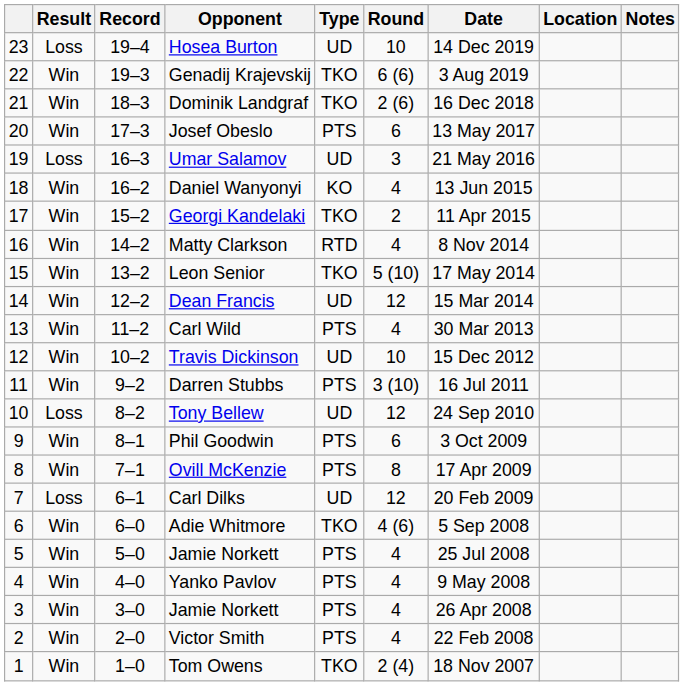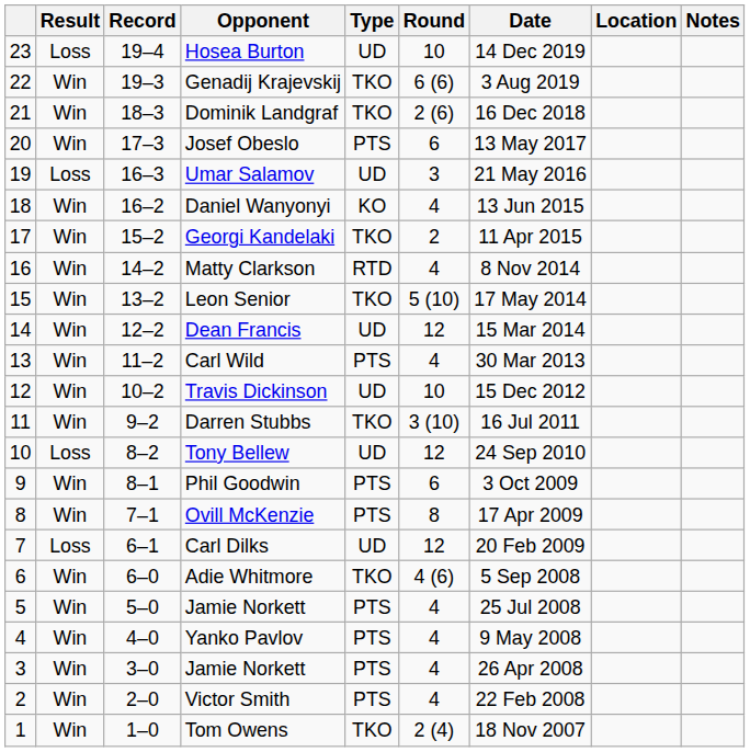 <table class="wikitable" style="text-align:center; font-size:95%">
 <tr>
 <th></th>
 <th>Result</th>
 <th>Record</th>
 <th>Opponent</th>
 <th>Type</th>
 <th>Round</th>
 <th>Date</th>
 <th>Location</th>
 <th>Notes</th>
 </tr>
 <tr>
 <td>23</td>
 <td>Loss</td>
 <td>19–4</td>
 <td style="text-align:left;"><a href='#'>Hosea Burton</a></td>
 <td>UD</td>
 <td>10</td>
 <td>14 Dec 2019</td>
 <td style="text-align:left;"></td>
 <td style="text-align:left;"></td>
 </tr>
 <tr>
 <td>22</td>
 <td>Win</td>
 <td>19–3</td>
 <td style="text-align:left;">Genadij Krajevskij</td>
 <td>TKO</td>
 <td>6 (6)</td>
 <td>3 Aug 2019</td>
 <td style="text-align:left;"></td>
 <td></td>
 </tr>
 <tr>
 <td>21</td>
 <td>Win</td>
 <td>18–3</td>
 <td style="text-align:left;">Dominik Landgraf</td>
 <td>TKO</td>
 <td>2 (6)</td>
 <td>16 Dec 2018</td>
 <td style="text-align:left;"></td>
 <td></td>
 </tr>
 <tr>
 <td>20</td>
 <td>Win</td>
 <td>17–3</td>
 <td style="text-align:left;">Josef Obeslo</td>
 <td>PTS</td>
 <td>6</td>
 <td>13 May 2017</td>
 <td style="text-align:left;"></td>
 <td></td>
 </tr>
 <tr>
 <td>19</td>
 <td>Loss</td>
 <td>16–3</td>
 <td style="text-align:left;"><a href='#'>Umar Salamov</a></td>
 <td>UD</td>
 <td>3</td>
 <td>21 May 2016</td>
 <td style="text-align:left;"></td>
 <td style="text-align:left;"></td>
 </tr>
 <tr>
 <td>18</td>
 <td>Win</td>
 <td>16–2</td>
 <td style="text-align:left;">Daniel Wanyonyi</td>
 <td>KO</td>
 <td>4</td>
 <td>13 Jun 2015</td>
 <td style="text-align:left;"></td>
 <td style="text-align:left;"></td>
 </tr>
 <tr>
 <td>17</td>
 <td>Win</td>
 <td>15–2</td>
 <td style="text-align:left;"><a href='#'>Georgi Kandelaki</a></td>
 <td>TKO</td>
 <td>2</td>
 <td>11 Apr 2015</td>
 <td style="text-align:left;"></td>
 <td></td>
 </tr>
 <tr>
 <td>16</td>
 <td>Win</td>
 <td>14–2</td>
 <td style="text-align:left;">Matty Clarkson</td>
 <td>RTD</td>
 <td>4</td>
 <td>8 Nov 2014</td>
 <td style="text-align:left;"></td>
 <td></td>
 </tr>
 <tr>
 <td>15</td>
 <td>Win</td>
 <td>13–2</td>
 <td style="text-align:left;">Leon Senior</td>
 <td>TKO</td>
 <td>5 (10)</td>
 <td>17 May 2014</td>
 <td style="text-align:left;"></td>
 <td></td>
 </tr>
 <tr>
 <td>14</td>
 <td>Win</td>
 <td>12–2</td>
 <td style="text-align:left;"><a href='#'>Dean Francis</a></td>
 <td>UD</td>
 <td>12</td>
 <td>15 Mar 2014</td>
 <td style="text-align:left;"></td>
 <td style="text-align:left;"></td>
 </tr>
 <tr>
 <td>13</td>
 <td>Win</td>
 <td>11–2</td>
 <td style="text-align:left;">Carl Wild</td>
 <td>PTS</td>
 <td>4</td>
 <td>30 Mar 2013</td>
 <td style="text-align:left;"></td>
 <td></td>
 </tr>
 <tr>
 <td>12</td>
 <td>Win</td>
 <td>10–2</td>
 <td style="text-align:left;"><a href='#'>Travis Dickinson</a></td>
 <td>UD</td>
 <td>10</td>
 <td>15 Dec 2012</td>
 <td style="text-align:left;"></td>
 <td style="text-align:left;"></td>
 </tr>
 <tr>
 <td>11</td>
 <td>Win</td>
 <td>9–2</td>
 <td style="text-align:left;">Darren Stubbs</td>
-<td>PTS</td>
+<td>TKO</td>
 <td>3 (10)</td>
 <td>16 Jul 2011</td>
 <td style="text-align:left;"></td>
 <td style="text-align:left;"></td>
 </tr>
 <tr>
 <td>10</td>
 <td>Loss</td>
 <td>8–2</td>
 <td style="text-align:left;"><a href='#'>Tony Bellew</a></td>
 <td>UD</td>
 <td>12</td>
 <td>24 Sep 2010</td>
 <td style="text-align:left;"></td>
 <td style="text-align:left;"></td>
 </tr>
 <tr>
 <td>9</td>
 <td>Win</td>
 <td>8–1</td>
 <td style="text-align:left;">Phil Goodwin</td>
 <td>PTS</td>
 <td>6</td>
 <td>3 Oct 2009</td>
 <td style="text-align:left;"></td>
 <td></td>
 </tr>
 <tr>
 <td>8</td>
 <td>Win</td>
 <td>7–1</td>
 <td style="text-align:left;"><a href='#'>Ovill McKenzie</a></td>
 <td>PTS</td>
 <td>8</td>
 <td>17 Apr 2009</td>
 <td style="text-align:left;"></td>
 <td></td>
 </tr>
 <tr>
 <td>7</td>
 <td>Loss</td>
 <td>6–1</td>
 <td style="text-align:left;">Carl Dilks</td>
 <td>UD</td>
 <td>12</td>
 <td>20 Feb 2009</td>
 <td style="text-align:left;"></td>
 <td></td>
 </tr>
 <tr>
 <td>6</td>
 <td>Win</td>
 <td>6–0</td>
 <td style="text-align:left;">Adie Whitmore</td>
 <td>TKO</td>
 <td>4 (6)</td>
 <td>5 Sep 2008</td>
 <td style="text-align:left;"></td>
 <td></td>
 </tr>
 <tr>
 <td>5</td>
 <td>Win</td>
 <td>5–0</td>
 <td style="text-align:left;">Jamie Norkett</td>
 <td>PTS</td>
 <td>4</td>
 <td>25 Jul 2008</td>
 <td style="text-align:left;"></td>
 <td></td>
 </tr>
 <tr>
 <td>4</td>
 <td>Win</td>
 <td>4–0</td>
 <td style="text-align:left;">Yanko Pavlov</td>
 <td>PTS</td>
 <td>4</td>
 <td>9 May 2008</td>
 <td style="text-align:left;"></td>
 <td></td>
 </tr>
 <tr>
 <td>3</td>
 <td>Win</td>
 <td>3–0</td>
 <td style="text-align:left;">Jamie Norkett</td>
 <td>PTS</td>
 <td>4</td>
 <td>26 Apr 2008</td>
 <td style="text-align:left;"></td>
 <td></td>
 </tr>
 <tr>
 <td>2</td>
 <td>Win</td>
 <td>2–0</td>
 <td style="text-align:left;">Victor Smith</td>
 <td>PTS</td>
 <td>4</td>
 <td>22 Feb 2008</td>
 <td style="text-align:left;"></td>
 <td></td>
 </tr>
 <tr>
 <td>1</td>
 <td>Win</td>
 <td>1–0</td>
 <td style="text-align:left;">Tom Owens</td>
 <td>TKO</td>
 <td>2 (4)</td>
 <td>18 Nov 2007</td>
 <td style="text-align:left;"></td>
 <td></td>
 </tr>
 </table>
